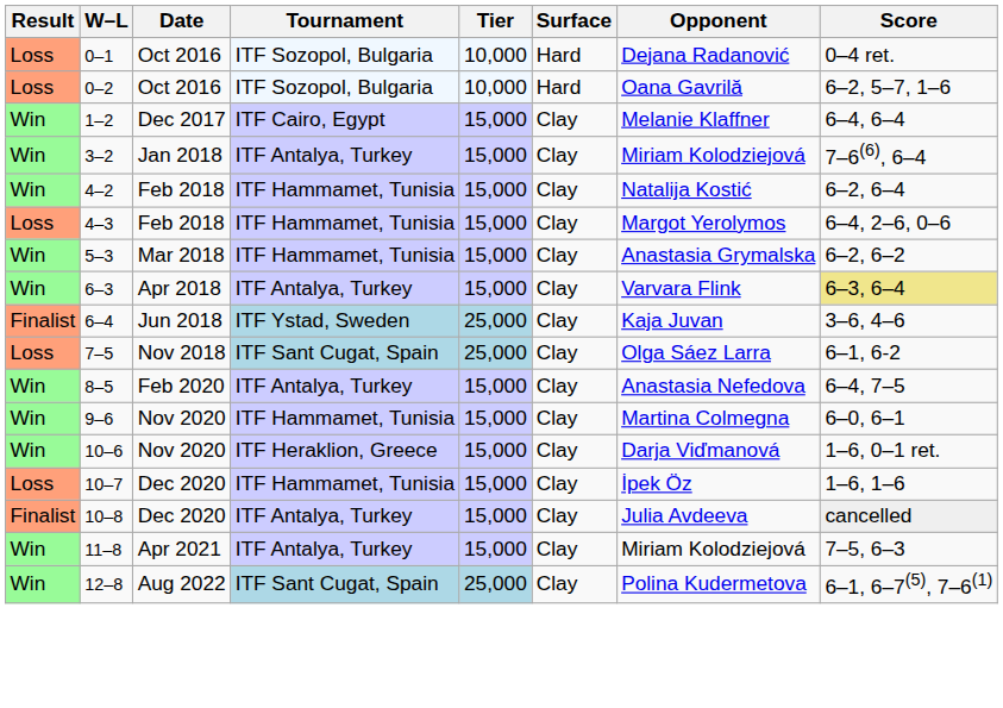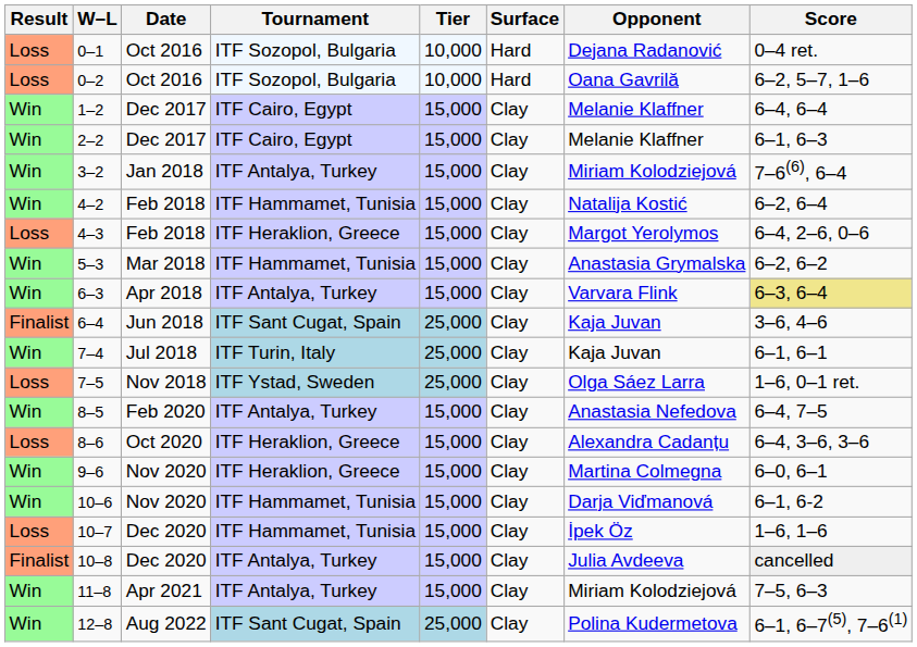 <table class="sortable wikitable">
 <tr>
 <th>Result</th>
 <th class="unsortable">W–L</th>
 <th>Date</th>
 <th>Tournament</th>
 <th>Tier</th>
 <th>Surface</th>
 <th>Opponent</th>
 <th class="unsortable">Score</th>
 </tr>
 <tr>
 <td style="background:#ffa07a;">Loss</td>
 <td><small>0–1</small></td>
 <td>Oct 2016</td>
 <td style="background:#f0f8ff;">ITF Sozopol, Bulgaria</td>
 <td style="background:#f0f8ff;">10,000</td>
 <td>Hard</td>
 <td> <a href='#'>Dejana Radanović</a></td>
 <td>0–4 ret.</td>
 </tr>
 <tr>
 <td style="background:#ffa07a;">Loss</td>
 <td><small>0–2</small></td>
 <td>Oct 2016</td>
 <td style="background:#f0f8ff;">ITF Sozopol, Bulgaria</td>
 <td style="background:#f0f8ff;">10,000</td>
 <td>Hard</td>
 <td> <a href='#'>Oana Gavrilă</a></td>
 <td>6–2, 5–7, 1–6</td>
 </tr>
 <tr>
 <td bgcolor="98FB98">Win</td>
 <td><small>1–2</small></td>
 <td>Dec 2017</td>
 <td style="background:#ccccff;">ITF Cairo, Egypt</td>
 <td style="background:#ccccff;">15,000</td>
 <td>Clay</td>
 <td> <a href='#'>Melanie Klaffner</a></td>
 <td>6–4, 6–4</td>
 </tr>
 <tr>
 <td bgcolor="98FB98">Win</td>
+<td><small>2–2</small></td>
+<td>Dec 2017</td>
+<td style="background:#ccccff;">ITF Cairo, Egypt</td>
+<td style="background:#ccccff;">15,000</td>
+<td>Clay</td>
+<td> Melanie Klaffner</td>
+<td>6–1, 6–3</td>
+</tr>
+<tr>
+<td bgcolor="98FB98">Win</td>
 <td><small>3–2</small></td>
 <td>Jan 2018</td>
 <td style="background:#ccccff;">ITF Antalya, Turkey</td>
 <td style="background:#ccccff;">15,000</td>
 <td>Clay</td>
 <td> <a href='#'>Miriam Kolodziejová</a></td>
 <td>7–6<sup>(6)</sup>, 6–4</td>
 </tr>
 <tr>
 <td bgcolor="98FB98">Win</td>
 <td><small>4–2</small></td>
 <td>Feb 2018</td>
 <td style="background:#ccccff;">ITF Hammamet, Tunisia</td>
 <td style="background:#ccccff;">15,000</td>
 <td>Clay</td>
 <td> <a href='#'>Natalija Kostić</a></td>
 <td>6–2, 6–4</td>
 </tr>
 <tr>
 <td style="background:#ffa07a;">Loss</td>
 <td><small>4–3</small></td>
 <td>Feb 2018</td>
-<td style="background:#ccccff;">ITF Hammamet, Tunisia</td>
+<td style="background:#ccccff;">ITF Heraklion, Greece</td>
 <td style="background:#ccccff;">15,000</td>
 <td>Clay</td>
 <td> <a href='#'>Margot Yerolymos</a></td>
 <td>6–4, 2–6, 0–6</td>
 </tr>
 <tr>
 <td bgcolor="98FB98">Win</td>
 <td><small>5–3</small></td>
 <td>Mar 2018</td>
 <td style="background:#ccccff;">ITF Hammamet, Tunisia</td>
 <td style="background:#ccccff;">15,000</td>
 <td>Clay</td>
 <td> <a href='#'>Anastasia Grymalska</a></td>
 <td>6–2, 6–2</td>
 </tr>
 <tr>
 <td bgcolor="98FB98">Win</td>
 <td><small>6–3</small></td>
 <td>Apr 2018</td>
 <td style="background:#ccccff;">ITF Antalya, Turkey</td>
 <td style="background:#ccccff;">15,000</td>
 <td>Clay</td>
 <td> <a href='#'>Varvara Flink</a></td>
 <td style="background: khaki;">6–3, 6–4</td>
 </tr>
 <tr>
 <td bgcolor="FFA07A">Finalist</td>
 <td><small>6–4</small></td>
 <td>Jun 2018</td>
-<td style="background:lightblue;">ITF Ystad, Sweden</td>
+<td style="background:lightblue;">ITF Sant Cugat, Spain</td>
 <td style="background:lightblue;">25,000</td>
 <td>Clay</td>
 <td> <a href='#'>Kaja Juvan</a></td>
 <td>3–6, 4–6</td>
 </tr>
 <tr>
+<td bgcolor="98FB98">Win</td>
+<td><small>7–4</small></td>
+<td>Jul 2018</td>
+<td style="background:lightblue;">ITF Turin, Italy</td>
+<td style="background:lightblue;">25,000</td>
+<td>Clay</td>
+<td> Kaja Juvan</td>
+<td>6–1, 6–1</td>
+</tr>
+<tr>
 <td bgcolor="FFA07A">Loss</td>
 <td><small>7–5</small></td>
 <td>Nov 2018</td>
-<td style="background:lightblue;">ITF Sant Cugat, Spain</td>
+<td style="background:lightblue;">ITF Ystad, Sweden</td>
 <td style="background:lightblue;">25,000</td>
 <td>Clay</td>
 <td> <a href='#'>Olga Sáez Larra</a></td>
-<td>6–1, 6-2</td>
+<td>1–6, 0–1 ret.</td>
 </tr>
 <tr>
 <td bgcolor="98FB98">Win</td>
 <td><small>8–5</small></td>
 <td>Feb 2020</td>
 <td style="background:#ccccff;">ITF Antalya, Turkey</td>
 <td style="background:#ccccff;">15,000</td>
 <td>Clay</td>
 <td> <a href='#'>Anastasia Nefedova</a></td>
 <td>6–4, 7–5</td>
 </tr>
 <tr>
+<td bgcolor="FFA07A">Loss</td>
+<td><small>8–6</small></td>
+<td>Oct 2020</td>
+<td style="background:#ccccff;">ITF Heraklion, Greece</td>
+<td style="background:#ccccff;">15,000</td>
+<td>Clay</td>
+<td> <a href='#'>Alexandra Cadanțu</a></td>
+<td>6–4, 3–6, 3–6</td>
+</tr>
+<tr>
 <td bgcolor="98FB98">Win</td>
 <td><small>9–6</small></td>
 <td>Nov 2020</td>
-<td style="background:#ccccff;">ITF Hammamet, Tunisia</td>
+<td style="background:#ccccff;">ITF Heraklion, Greece</td>
 <td style="background:#ccccff;">15,000</td>
 <td>Clay</td>
 <td> <a href='#'>Martina Colmegna</a></td>
 <td>6–0, 6–1</td>
 </tr>
 <tr>
 <td bgcolor="98FB98">Win</td>
 <td><small>10–6</small></td>
 <td>Nov 2020</td>
-<td style="background:#ccccff;">ITF Heraklion, Greece</td>
+<td style="background:#ccccff;">ITF Hammamet, Tunisia</td>
 <td style="background:#ccccff;">15,000</td>
 <td>Clay</td>
 <td> <a href='#'>Darja Viďmanová</a></td>
-<td>1–6, 0–1 ret.</td>
+<td>6–1, 6-2</td>
 </tr>
 <tr>
 <td bgcolor="FFA07A">Loss</td>
 <td><small>10–7</small></td>
 <td>Dec 2020</td>
 <td style="background:#ccccff;">ITF Hammamet, Tunisia</td>
 <td style="background:#ccccff;">15,000</td>
 <td>Clay</td>
 <td> <a href='#'>İpek Öz</a></td>
 <td>1–6, 1–6</td>
 </tr>
 <tr>
 <td bgcolor="FFA07A">Finalist</td>
 <td><small>10–8</small></td>
 <td>Dec 2020</td>
 <td style="background:#ccccff;">ITF Antalya, Turkey</td>
 <td style="background:#ccccff;">15,000</td>
 <td>Clay</td>
 <td> <a href='#'>Julia Avdeeva</a></td>
 <td bgcolor=efefef>cancelled</td>
 </tr>
 <tr>
 <td bgcolor="98FB98">Win</td>
 <td><small>11–8</small></td>
 <td>Apr 2021</td>
 <td style="background:#ccccff;">ITF Antalya, Turkey</td>
 <td style="background:#ccccff;">15,000</td>
 <td>Clay</td>
 <td> Miriam Kolodziejová</td>
 <td>7–5, 6–3</td>
 </tr>
 <tr>
 <td bgcolor="98FB98">Win</td>
 <td><small>12–8</small></td>
 <td>Aug 2022</td>
 <td style="background:lightblue;">ITF Sant Cugat, Spain</td>
 <td style="background:lightblue;">25,000</td>
 <td>Clay</td>
 <td> <a href='#'>Polina Kudermetova</a></td>
 <td>6–1, 6–7<sup>(5)</sup>, 7–6<sup>(1)</sup></td>
 </tr>
 </table>
